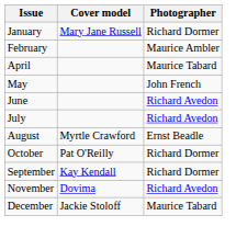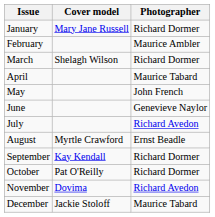 <table class="sortable wikitable">
 <tr>
 <th>Issue</th>
 <th>Cover model</th>
 <th>Photographer</th>
 </tr>
 <tr>
 <td>January</td>
 <td><a href='#'>Mary Jane Russell</a></td>
 <td>Richard Dormer</td>
 </tr>
 <tr>
 <td>February</td>
 <td></td>
 <td>Maurice Ambler</td>
 </tr>
 <tr>
+<td>March</td>
+<td>Shelagh Wilson</td>
+<td>Richard Dormer</td>
+</tr>
+<tr>
 <td>April</td>
 <td></td>
 <td>Maurice Tabard</td>
 </tr>
 <tr>
 <td>May</td>
 <td></td>
 <td>John French</td>
 </tr>
 <tr>
 <td>June</td>
 <td></td>
-<td><a href='#'>Richard Avedon</a></td>
+<td>Genevieve Naylor</td>
 </tr>
 <tr>
 <td>July</td>
 <td></td>
 <td><a href='#'>Richard Avedon</a></td>
 </tr>
 <tr>
 <td>August</td>
 <td>Myrtle Crawford</td>
 <td>Ernst Beadle</td>
 </tr>
 <tr>
-<td>October</td>
-<td>Pat O'Reilly</td>
+<td>September</td>
+<td><a href='#'>Kay Kendall</a></td>
 <td>Richard Dormer</td>
 </tr>
 <tr>
-<td>September</td>
-<td><a href='#'>Kay Kendall</a></td>
+<td>October</td>
+<td>Pat O'Reilly</td>
 <td>Richard Dormer</td>
 </tr>
 <tr>
 <td>November</td>
 <td><a href='#'>Dovima</a></td>
 <td><a href='#'>Richard Avedon</a></td>
 </tr>
 <tr>
 <td>December</td>
 <td>Jackie Stoloff</td>
 <td>Maurice Tabard</td>
 </tr>
 </table>
